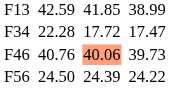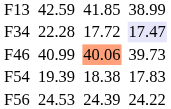 <table>
 <tr>
 <td>F13 <br></td>
 <td></td>
 <td>42.59</td>
 <td></td>
 <td>41.85</td>
 <td></td>
 <td>38.99 </td>
 </tr>
 <tr>
 <td>F34 <br></td>
 <td></td>
 <td>22.28 <strong></strong></td>
 <td></td>
 <td>17.72</td>
 <td></td>
-<td>17.47</td>
+<td style="background: lavender;">17.47</td>
 </tr>
 <tr>
 <td>F46 <br></td>
 <td></td>
-<td>40.76</td>
+<td>40.99</td>
 <td></td>
 <td style="background: lightsalmon;">40.06</td>
 <td></td>
 <td>39.73</td>
 </tr>
 <tr>
+<td>F54 <br></td>
+<td></td>
+<td>19.39</td>
+<td></td>
+<td>18.38</td>
+<td></td>
+<td>17.83</td>
+</tr>
+<tr>
 <td>F56 <br></td>
 <td></td>
-<td>24.50 <strong></strong></td>
+<td>24.53 <strong></strong></td>
 <td></td>
 <td>24.39 </td>
 <td></td>
 <td>24.22</td>
 </tr>
 </table>
